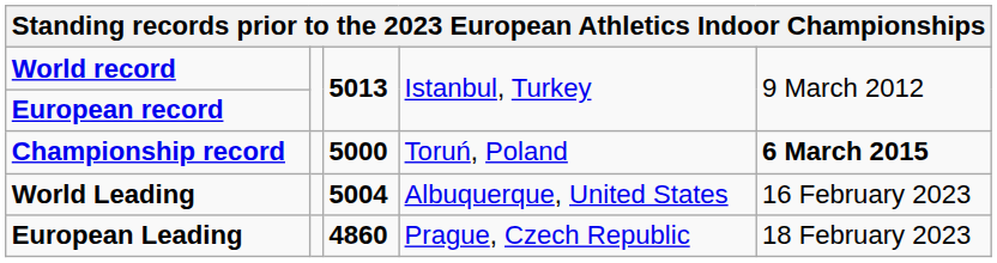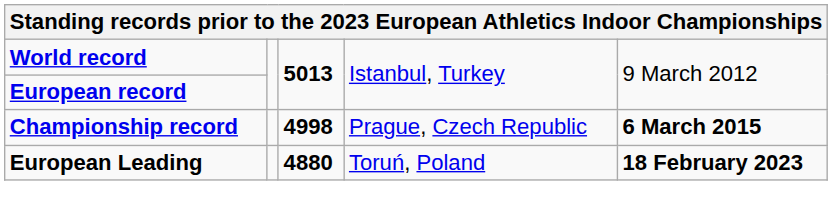 <table class="wikitable">
 <tr>
 <th colspan="5">Standing records prior to the 2023 European Athletics Indoor Championships</th>
 </tr>
 <tr>
 <td><strong><a href='#'>World record</a></strong></td>
 <td rowspan=2></td>
 <td rowspan=2><strong>5013</strong></td>
 <td rowspan=2><a href='#'>Istanbul</a>, <a href='#'>Turkey</a></td>
 <td rowspan=2>9 March 2012</td>
 </tr>
 <tr>
 <td><strong><a href='#'>European record</a></strong></td>
 </tr>
 <tr>
 <td><strong><a href='#'>Championship record</a></strong></td>
 <td></td>
-<td><strong>5000</strong></td>
-<td><a href='#'>Toruń</a>, <a href='#'>Poland</a></td>
+<td><strong>4998</strong></td>
+<td><a href='#'>Prague</a>, <a href='#'>Czech Republic</a></td>
 <td><strong>6 March 2015</strong></td>
-</tr>
-<tr>
-<td><strong>World Leading</strong></td>
-<td></td>
-<td><strong>5004</strong></td>
-<td><a href='#'>Albuquerque</a>, <a href='#'>United States</a></td>
-<td>16 February 2023</td>
 </tr>
 <tr>
 <td><strong>European Leading</strong></td>
 <td></td>
-<td><strong>4860</strong></td>
-<td><a href='#'>Prague</a>, <a href='#'>Czech Republic</a></td>
-<td>18 February 2023</td>
+<td><strong>4880</strong></td>
+<td><a href='#'>Toruń</a>, <a href='#'>Poland</a></td>
+<td><strong>18 February 2023</strong></td>
 </tr>
 </table>
